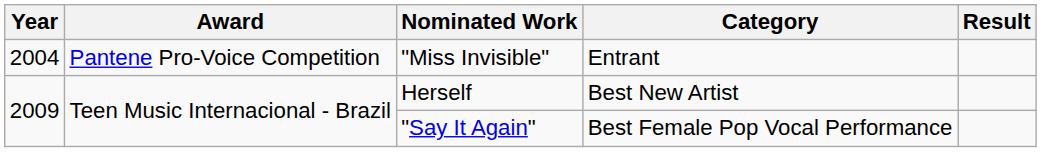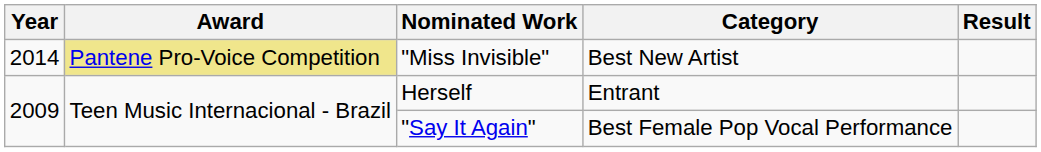 <table class="wikitable">
 <tr>
 <th>Year</th>
 <th>Award</th>
 <th>Nominated Work</th>
 <th>Category</th>
 <th>Result</th>
 </tr>
 <tr>
-<td>2004</td>
-<td><a href='#'>Pantene</a> Pro-Voice Competition</td>
+<td>2014</td>
+<td style="background: khaki;"><a href='#'>Pantene</a> Pro-Voice Competition</td>
 <td>"Miss Invisible"</td>
-<td>Entrant</td>
+<td>Best New Artist</td>
 <td></td>
 </tr>
 <tr>
 <td rowspan="2">2009</td>
 <td rowspan="2">Teen Music Internacional - Brazil</td>
 <td>Herself</td>
-<td>Best New Artist</td>
+<td>Entrant</td>
 <td></td>
 </tr>
 <tr>
 <td>"<a href='#'>Say It Again</a>"</td>
 <td>Best Female Pop Vocal Performance</td>
 <td></td>
 </tr>
 </table>
